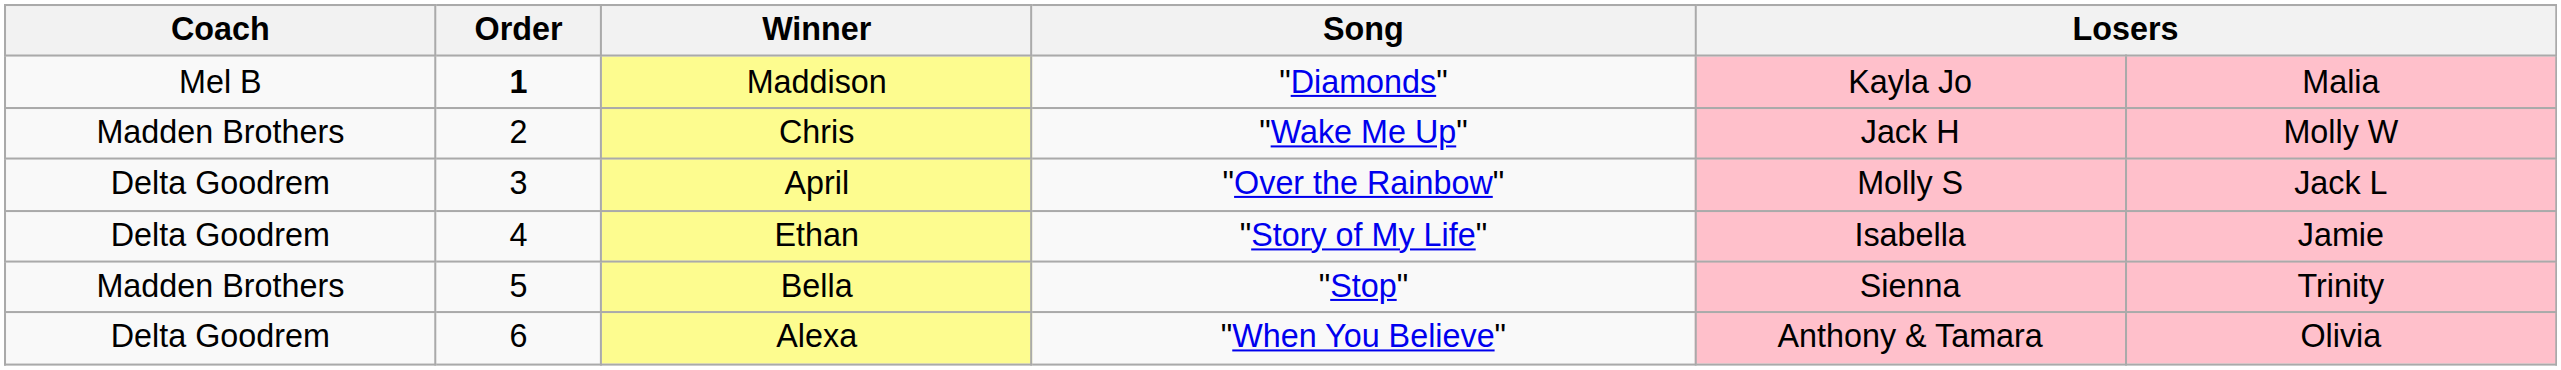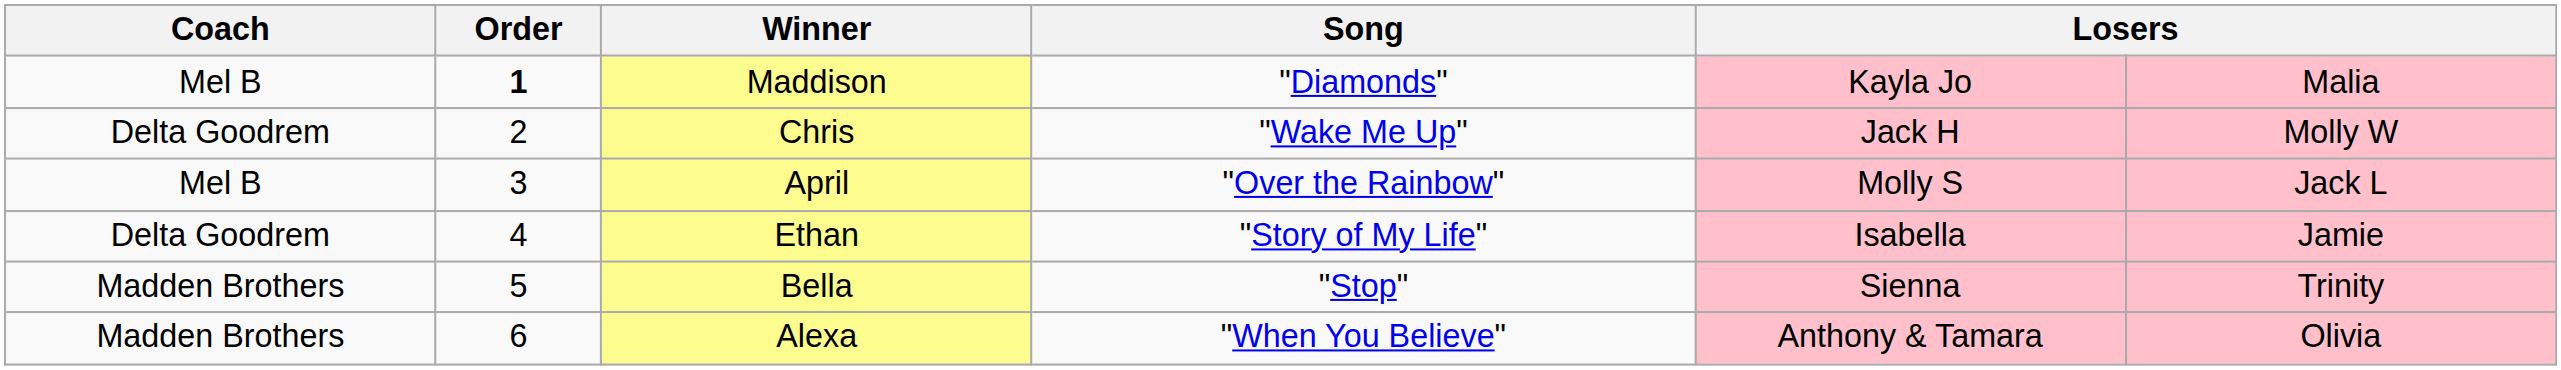 <table class="wikitable" style="text-align: center; width:100%">
 <tr>
 <th style="width:13%">Coach</th>
 <th style="width:05%">Order</th>
 <th style="width:13%">Winner</th>
 <th style="width:20%">Song</th>
 <th colspan="2">Losers</th>
 </tr>
 <tr>
 <td>Mel B</td>
 <td><strong>1</strong></td>
 <td style="background:#fdfc8f">Maddison</td>
 <td>"<a href='#'>Diamonds</a>"</td>
 <td style="width:13%; background:pink">Kayla Jo</td>
 <td style="width:13%; background:pink">Malia</td>
 </tr>
 <tr>
-<td>Madden Brothers</td>
+<td>Delta Goodrem</td>
 <td>2</td>
 <td style="background:#fdfc8f">Chris</td>
 <td>"<a href='#'>Wake Me Up</a>"</td>
 <td style="background:pink">Jack H</td>
 <td style="background:pink">Molly W</td>
 </tr>
 <tr>
-<td>Delta Goodrem</td>
+<td>Mel B</td>
 <td>3</td>
 <td style="background:#fdfc8f">April</td>
 <td>"<a href='#'>Over the Rainbow</a>"</td>
 <td style="background:pink">Molly S</td>
 <td style="background:pink">Jack L</td>
 </tr>
 <tr>
 <td>Delta Goodrem</td>
 <td>4</td>
 <td style="background:#fdfc8f">Ethan</td>
 <td>"<a href='#'>Story of My Life</a>"</td>
 <td style="background:pink">Isabella</td>
 <td style="background:pink">Jamie</td>
 </tr>
 <tr>
 <td>Madden Brothers</td>
 <td>5</td>
 <td style="background:#fdfc8f">Bella</td>
 <td>"<a href='#'>Stop</a>"</td>
 <td style="background:pink">Sienna</td>
 <td style="background:pink">Trinity</td>
 </tr>
 <tr>
-<td>Delta Goodrem</td>
+<td>Madden Brothers</td>
 <td>6</td>
 <td style="background:#fdfc8f">Alexa</td>
 <td>"<a href='#'>When You Believe</a>"</td>
 <td style="background:pink">Anthony & Tamara</td>
 <td style="background:pink">Olivia</td>
 </tr>
 </table>
